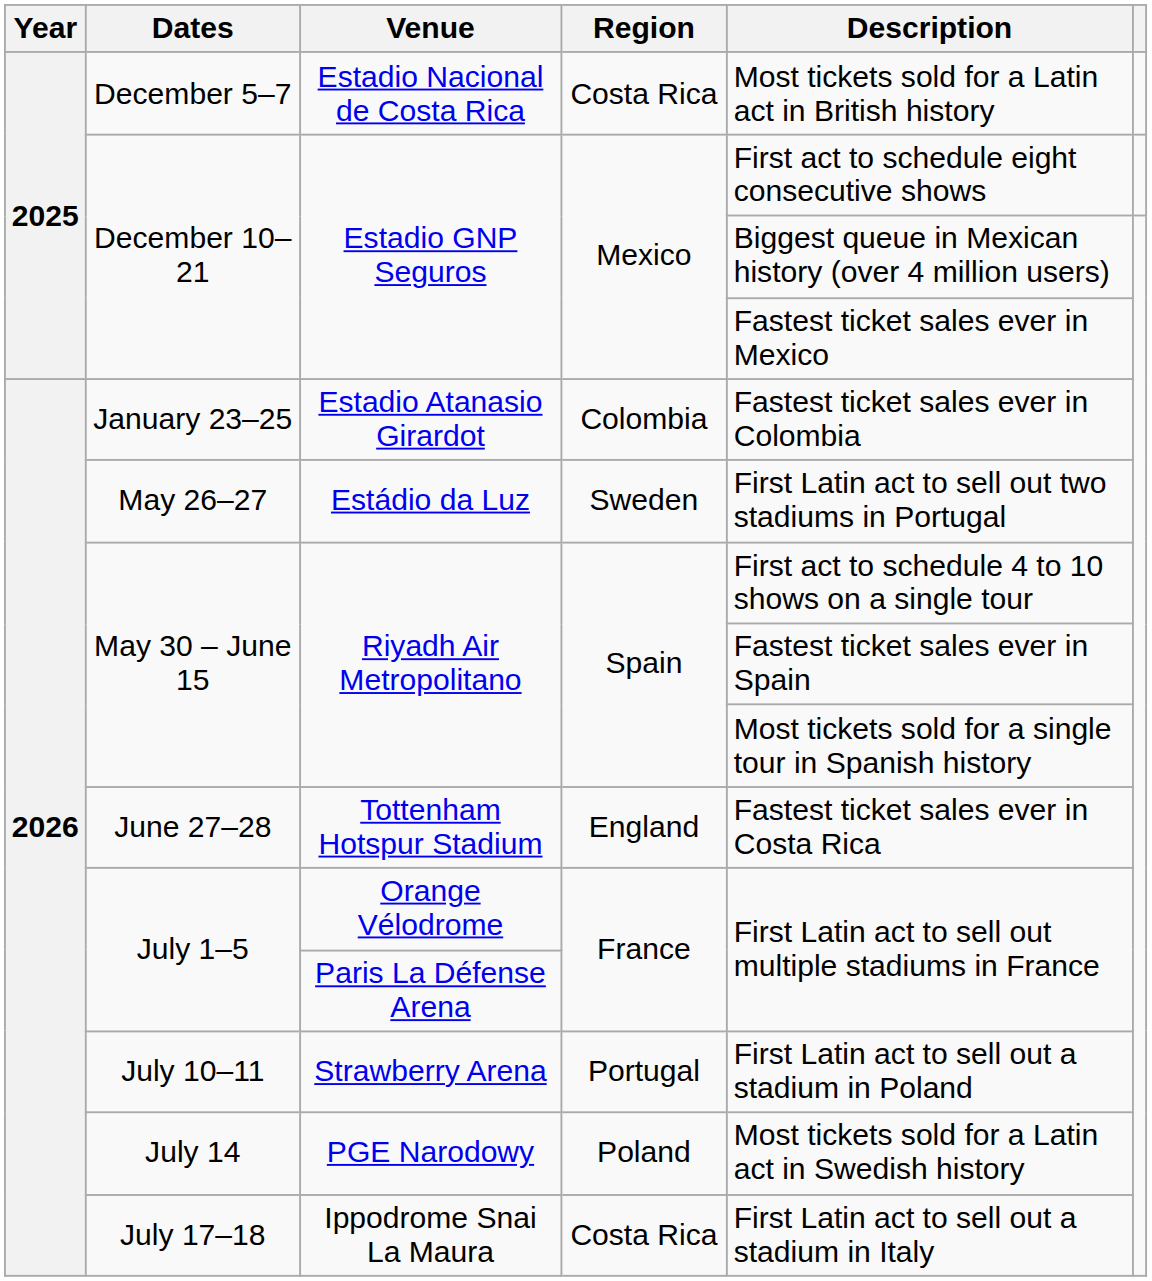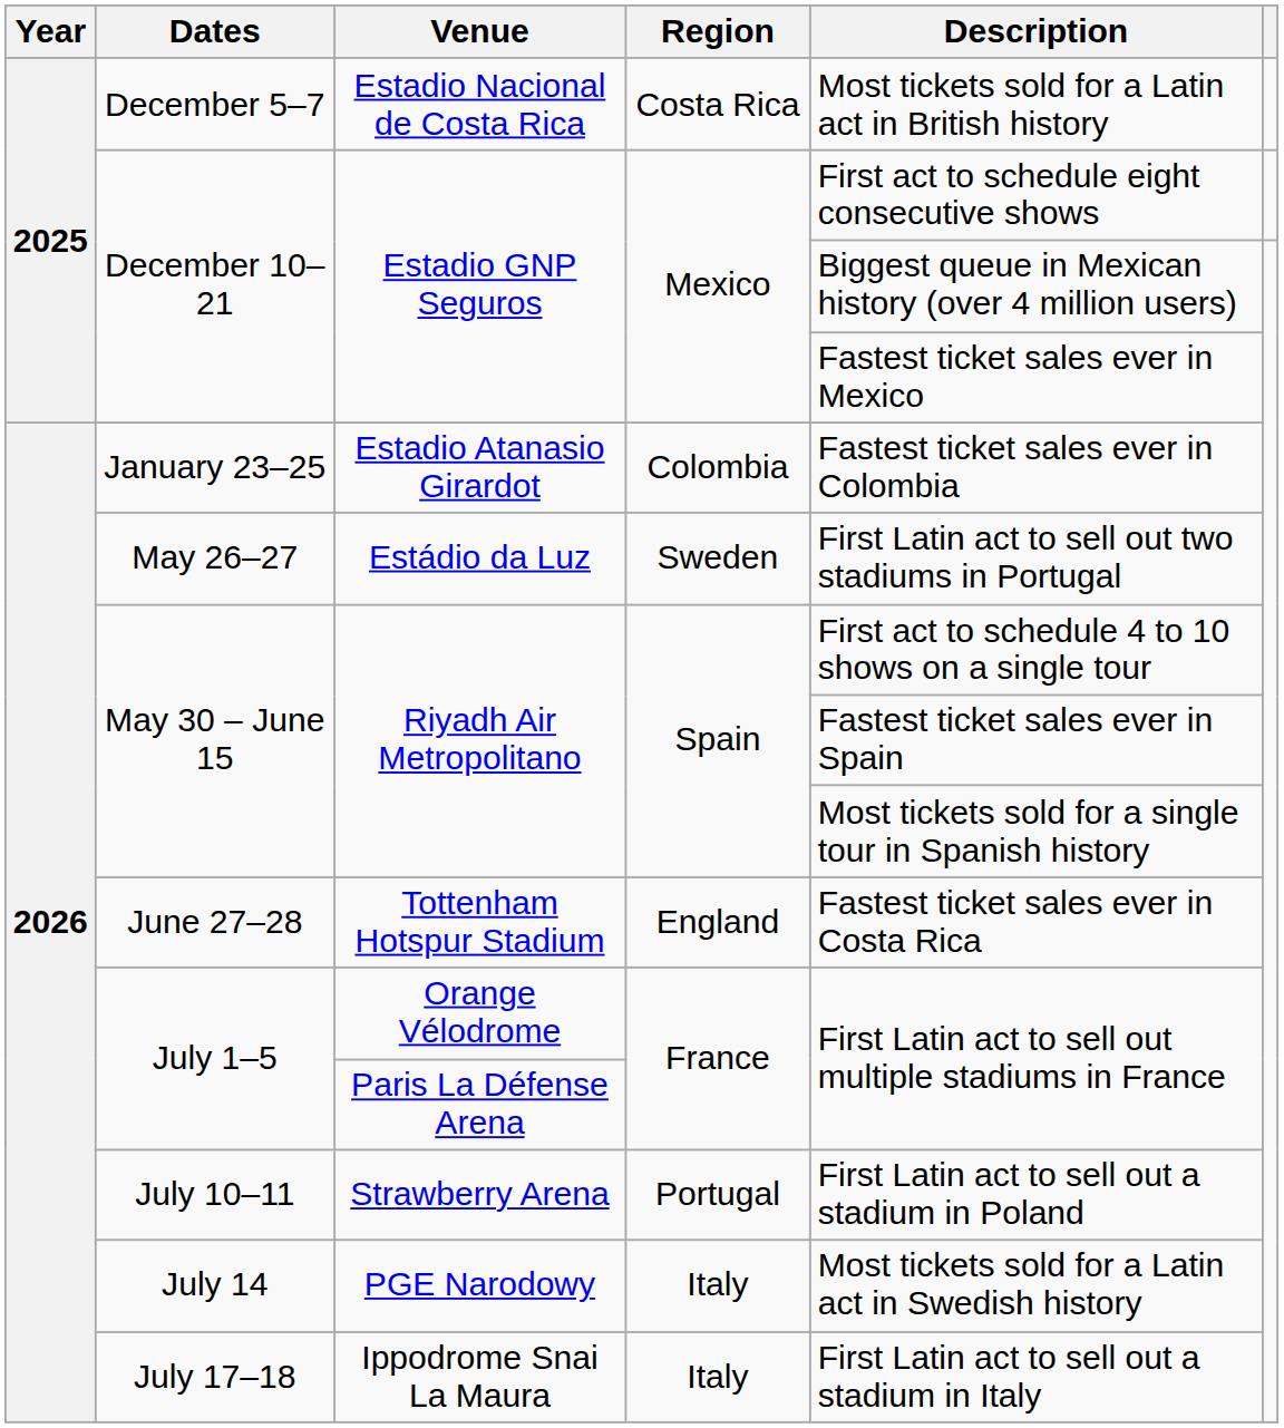 <table class="wikitable sortable plainrowheaders" style="text-align:center;">
 <tr>
 <th scope="col" style="width:2em;">Year</th>
 <th scope="col" style="width:14em;">Dates</th>
 <th scope="col" style="width:16em;">Venue</th>
 <th scope="col" style="width:8em;">Region</th>
 <th scope="col" style="width:40em;">Description</th>
 <th scope="col" class="unsortable"></th>
 </tr>
 <tr>
 <th rowspan="4" scope="rowgroup" style="text-align:center;">2025</th>
 <td>December 5–7</td>
 <td><a href='#'>Estadio Nacional de Costa Rica</a></td>
 <td>Costa Rica</td>
 <td style="text-align:left;">Most tickets sold for a Latin act in British history</td>
 <td></td>
 </tr>
 <tr>
 <td rowspan="3">December 10–21</td>
 <td rowspan="3"><a href='#'>Estadio GNP Seguros</a></td>
 <td rowspan="3">Mexico</td>
 <td style="text-align:left;">First act to schedule eight consecutive shows</td>
 <td></td>
 </tr>
 <tr>
 <td style="text-align:left;">Biggest queue in Mexican history (over 4 million users)</td>
 <td rowspan="13"></td>
 </tr>
 <tr>
 <td style="text-align:left;">Fastest ticket sales ever in Mexico</td>
 </tr>
 <tr>
 <th rowspan="12" scope="rowgroup" style="text-align:center;">2026</th>
 <td>January 23–25</td>
 <td><a href='#'>Estadio Atanasio Girardot</a></td>
 <td>Colombia</td>
 <td style="text-align:left;">Fastest ticket sales ever in Colombia</td>
 </tr>
 <tr>
 <td>May 26–27</td>
 <td><a href='#'>Estádio da Luz</a></td>
 <td>Sweden</td>
 <td style="text-align:left;">First Latin act to sell out two stadiums in Portugal</td>
 </tr>
 <tr>
 <td rowspan="3">May 30 – June 15</td>
 <td rowspan="3"><a href='#'>Riyadh Air Metropolitano</a></td>
 <td rowspan="3">Spain</td>
 <td style="text-align:left;">First act to schedule 4 to 10 shows on a single tour</td>
 </tr>
 <tr>
 <td style="text-align:left;">Fastest ticket sales ever in Spain</td>
 </tr>
 <tr>
 <td style="text-align:left;">Most tickets sold for a single tour in Spanish history</td>
 </tr>
 <tr>
 <td>June 27–28</td>
 <td><a href='#'>Tottenham Hotspur Stadium</a></td>
 <td>England</td>
 <td style="text-align:left;">Fastest ticket sales ever in Costa Rica</td>
 </tr>
 <tr>
 <td rowspan="2">July 1–5</td>
 <td style="text-align: center;"><a href='#'>Orange Vélodrome</a></td>
 <td rowspan="2">France</td>
 <td rowspan="2" style="text-align:left;">First Latin act to sell out multiple stadiums in France</td>
 </tr>
 <tr>
 <td style="text-align: center;"><a href='#'>Paris La Défense Arena</a></td>
 </tr>
 <tr>
 <td>July 10–11</td>
 <td><a href='#'>Strawberry Arena</a></td>
 <td>Portugal</td>
 <td style="text-align:left;">First Latin act to sell out a stadium in Poland</td>
 </tr>
 <tr>
 <td>July 14</td>
 <td><a href='#'>PGE Narodowy</a></td>
-<td>Poland</td>
+<td>Italy</td>
 <td style="text-align:left;">Most tickets sold for a Latin act in Swedish history</td>
 </tr>
 <tr>
 <td>July 17–18</td>
 <td>Ippodrome Snai La Maura</td>
-<td>Costa Rica</td>
+<td>Italy</td>
 <td style="text-align:left;">First Latin act to sell out a stadium in Italy</td>
 </tr>
 </table>
